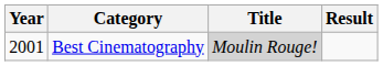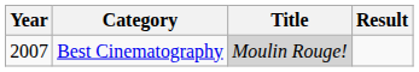 <table class="wikitable">
 <tr>
 <th>Year</th>
 <th>Category</th>
 <th>Title</th>
 <th>Result</th>
 </tr>
 <tr>
-<td>2001</td>
+<td>2007</td>
 <td><a href='#'>Best Cinematography</a></td>
 <td style="background: lightgrey;"><em>Moulin Rouge!</em></td>
 <td></td>
 </tr>
 </table>
